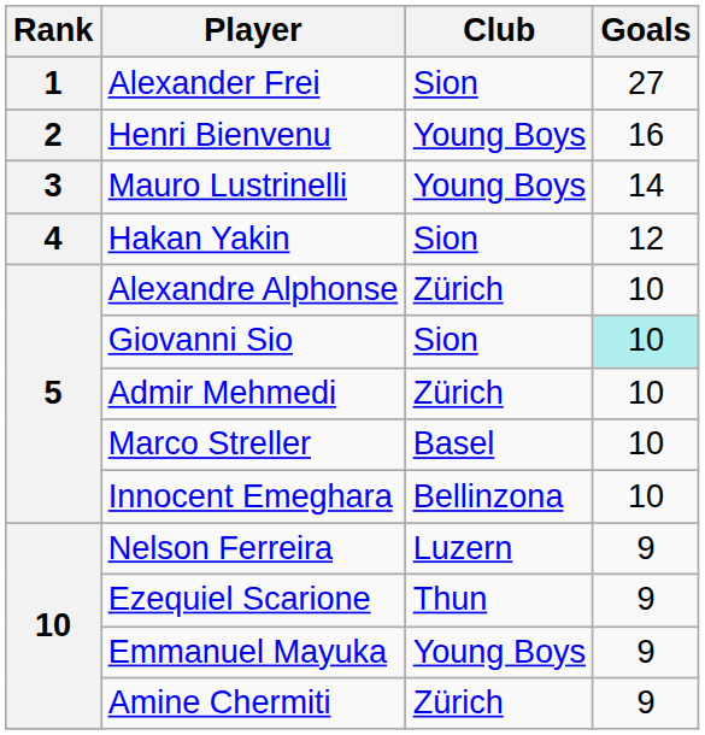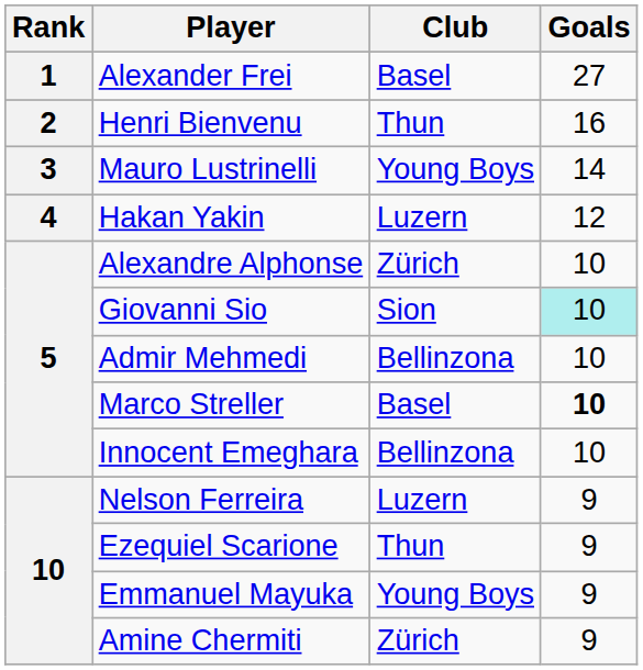 <table class="wikitable">
 <tr>
 <th>Rank</th>
 <th>Player</th>
 <th>Club</th>
 <th>Goals</th>
 </tr>
 <tr>
 <th align=center>1</th>
 <td> <a href='#'>Alexander Frei</a></td>
-<td><a href='#'>Sion</a></td>
+<td><a href='#'>Basel</a></td>
 <td align=center>27</td>
 </tr>
 <tr>
 <th align=center>2</th>
 <td> <a href='#'>Henri Bienvenu</a></td>
-<td><a href='#'>Young Boys</a></td>
+<td><a href='#'>Thun</a></td>
 <td align=center>16</td>
 </tr>
 <tr>
 <th align=center>3</th>
 <td> <a href='#'>Mauro Lustrinelli</a></td>
 <td><a href='#'>Young Boys</a></td>
 <td align=center>14</td>
 </tr>
 <tr>
 <th align=center>4</th>
 <td> <a href='#'>Hakan Yakin</a></td>
-<td><a href='#'>Sion</a></td>
+<td><a href='#'>Luzern</a></td>
 <td align=center>12</td>
 </tr>
 <tr>
 <th rowspan=5 align=center>5</th>
 <td> <a href='#'>Alexandre Alphonse</a></td>
 <td><a href='#'>Zürich</a></td>
 <td align=center>10</td>
 </tr>
 <tr>
 <td> <a href='#'>Giovanni Sio</a></td>
 <td><a href='#'>Sion</a></td>
 <td align=center style="background: paleturquoise;">10</td>
 </tr>
 <tr>
 <td> <a href='#'>Admir Mehmedi</a></td>
-<td><a href='#'>Zürich</a></td>
+<td><a href='#'>Bellinzona</a></td>
 <td align=center>10</td>
 </tr>
 <tr>
 <td> <a href='#'>Marco Streller</a></td>
 <td><a href='#'>Basel</a></td>
-<td align=center>10</td>
+<td align=center><strong>10</strong></td>
 </tr>
 <tr>
 <td> <a href='#'>Innocent Emeghara</a></td>
 <td><a href='#'>Bellinzona</a></td>
 <td align=center>10</td>
 </tr>
 <tr>
 <th rowspan=4 align=center>10</th>
 <td> <a href='#'>Nelson Ferreira</a></td>
 <td><a href='#'>Luzern</a></td>
 <td align=center>9</td>
 </tr>
 <tr>
 <td> <a href='#'>Ezequiel Scarione</a></td>
 <td><a href='#'>Thun</a></td>
 <td align=center>9</td>
 </tr>
 <tr>
 <td> <a href='#'>Emmanuel Mayuka</a></td>
 <td><a href='#'>Young Boys</a></td>
 <td align=center>9</td>
 </tr>
 <tr>
 <td> <a href='#'>Amine Chermiti</a></td>
 <td><a href='#'>Zürich</a></td>
 <td align=center>9</td>
 </tr>
 </table>
